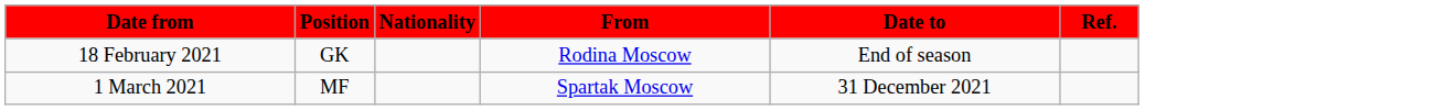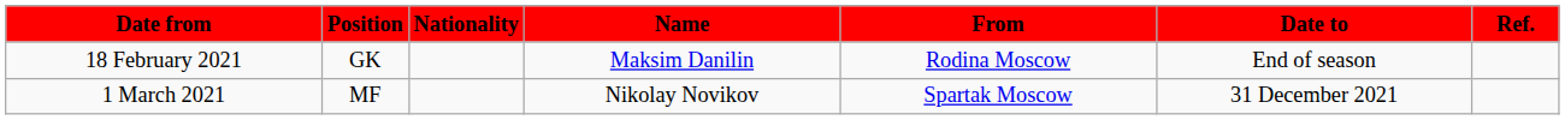 <table class="wikitable"  style="text-align:center; font-size:90%; ">
 <tr>
 <th style="background:#FF0000; color:#000000; width:200px;">Date from</th>
 <th style="background:#FF0000; color:#000000; width:50px;">Position</th>
 <th style="background:#FF0000; color:#000000; width:50px;">Nationality</th>
+<th style="background:#FF0000; color:#000000; width:200px;">Name</th>
 <th style="background:#FF0000; color:#000000; width:200px;">From</th>
 <th style="background:#FF0000; color:#000000; width:200px;">Date to</th>
 <th style="background:#FF0000; color:#000000; width:50px;">Ref.</th>
 </tr>
 <tr>
 <td>18 February 2021</td>
 <td>GK</td>
 <td></td>
+<td><a href='#'>Maksim Danilin</a></td>
 <td><a href='#'>Rodina Moscow</a></td>
 <td>End of season</td>
 <td></td>
 </tr>
 <tr>
 <td>1 March 2021</td>
 <td>MF</td>
 <td></td>
+<td>Nikolay Novikov</td>
 <td><a href='#'>Spartak Moscow</a></td>
 <td>31 December 2021</td>
 <td></td>
 </tr>
 </table>
